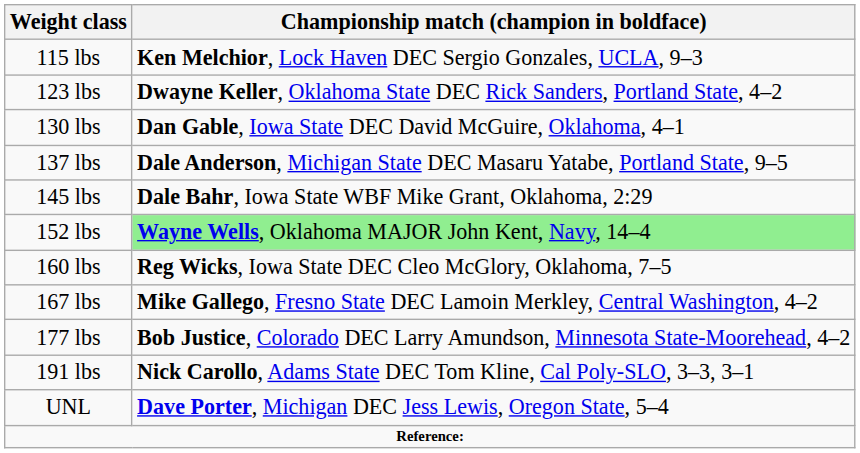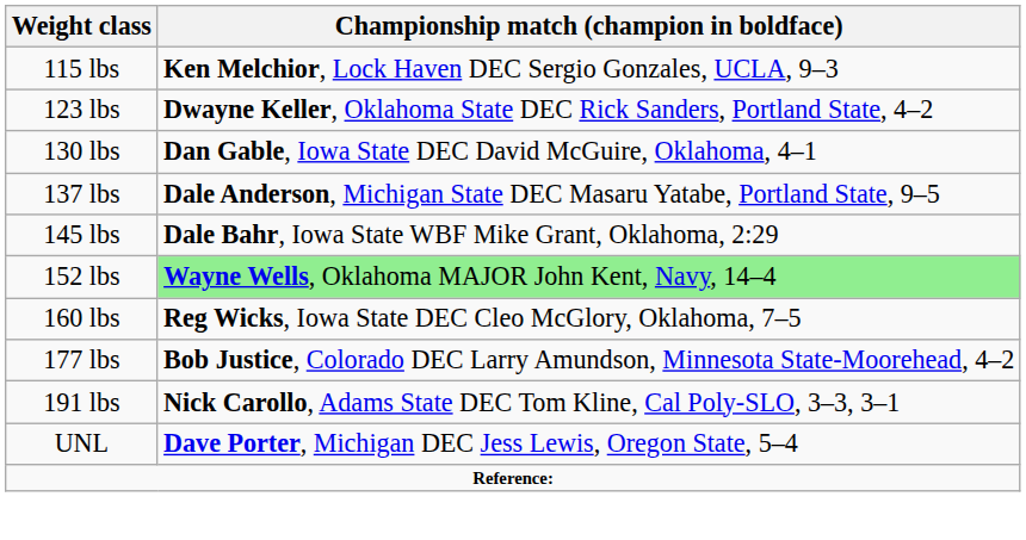 <table class="wikitable" style="text-align:center">
 <tr>
 <th>Weight class</th>
 <th>Championship match (champion in boldface)</th>
 </tr>
 <tr>
 <td>115 lbs</td>
 <td align=left><strong>Ken Melchior</strong>, <a href='#'>Lock Haven</a> DEC Sergio Gonzales, <a href='#'>UCLA</a>, 9–3</td>
 </tr>
 <tr>
 <td>123 lbs</td>
 <td align=left><strong>Dwayne Keller</strong>, <a href='#'>Oklahoma State</a> DEC <a href='#'>Rick Sanders</a>, <a href='#'>Portland State</a>, 4–2</td>
 </tr>
 <tr>
 <td>130 lbs</td>
 <td align=left><strong>Dan Gable</strong>, <a href='#'>Iowa State</a> DEC David McGuire, <a href='#'>Oklahoma</a>, 4–1</td>
 </tr>
 <tr>
 <td>137 lbs</td>
 <td align=left><strong>Dale Anderson</strong>, <a href='#'>Michigan State</a> DEC Masaru Yatabe, <a href='#'>Portland State</a>, 9–5</td>
 </tr>
 <tr>
 <td>145 lbs</td>
 <td align=left><strong>Dale Bahr</strong>, Iowa State WBF Mike Grant, Oklahoma, 2:29</td>
 </tr>
 <tr>
 <td>152 lbs</td>
 <td align=left style="background: lightgreen;"><strong><a href='#'>Wayne Wells</a></strong>, Oklahoma MAJOR John Kent, <a href='#'>Navy</a>, 14–4</td>
 </tr>
 <tr>
 <td>160 lbs</td>
 <td align=left><strong>Reg Wicks</strong>, Iowa State DEC Cleo McGlory, Oklahoma, 7–5</td>
 </tr>
 <tr>
-<td>167 lbs</td>
-<td align=left><strong>Mike Gallego</strong>, <a href='#'>Fresno State</a> DEC Lamoin Merkley, <a href='#'>Central Washington</a>, 4–2</td>
-</tr>
-<tr>
 <td>177 lbs</td>
 <td align=left><strong>Bob Justice</strong>, <a href='#'>Colorado</a> DEC Larry Amundson, <a href='#'>Minnesota State-Moorehead</a>, 4–2</td>
 </tr>
 <tr>
 <td>191 lbs</td>
 <td align=left><strong>Nick Carollo</strong>, <a href='#'>Adams State</a> DEC Tom Kline, <a href='#'>Cal Poly-SLO</a>, 3–3, 3–1</td>
 </tr>
 <tr>
 <td>UNL</td>
 <td align="left"><strong><a href='#'>Dave Porter</a></strong>, <a href='#'>Michigan</a> DEC <a href='#'>Jess Lewis</a>, <a href='#'>Oregon State</a>, 5–4</td>
 </tr>
 <tr>
 <td colspan="2"  style="font-size:8pt; text-align:center;"><strong>Reference:</strong></td>
 </tr>
 </table>
